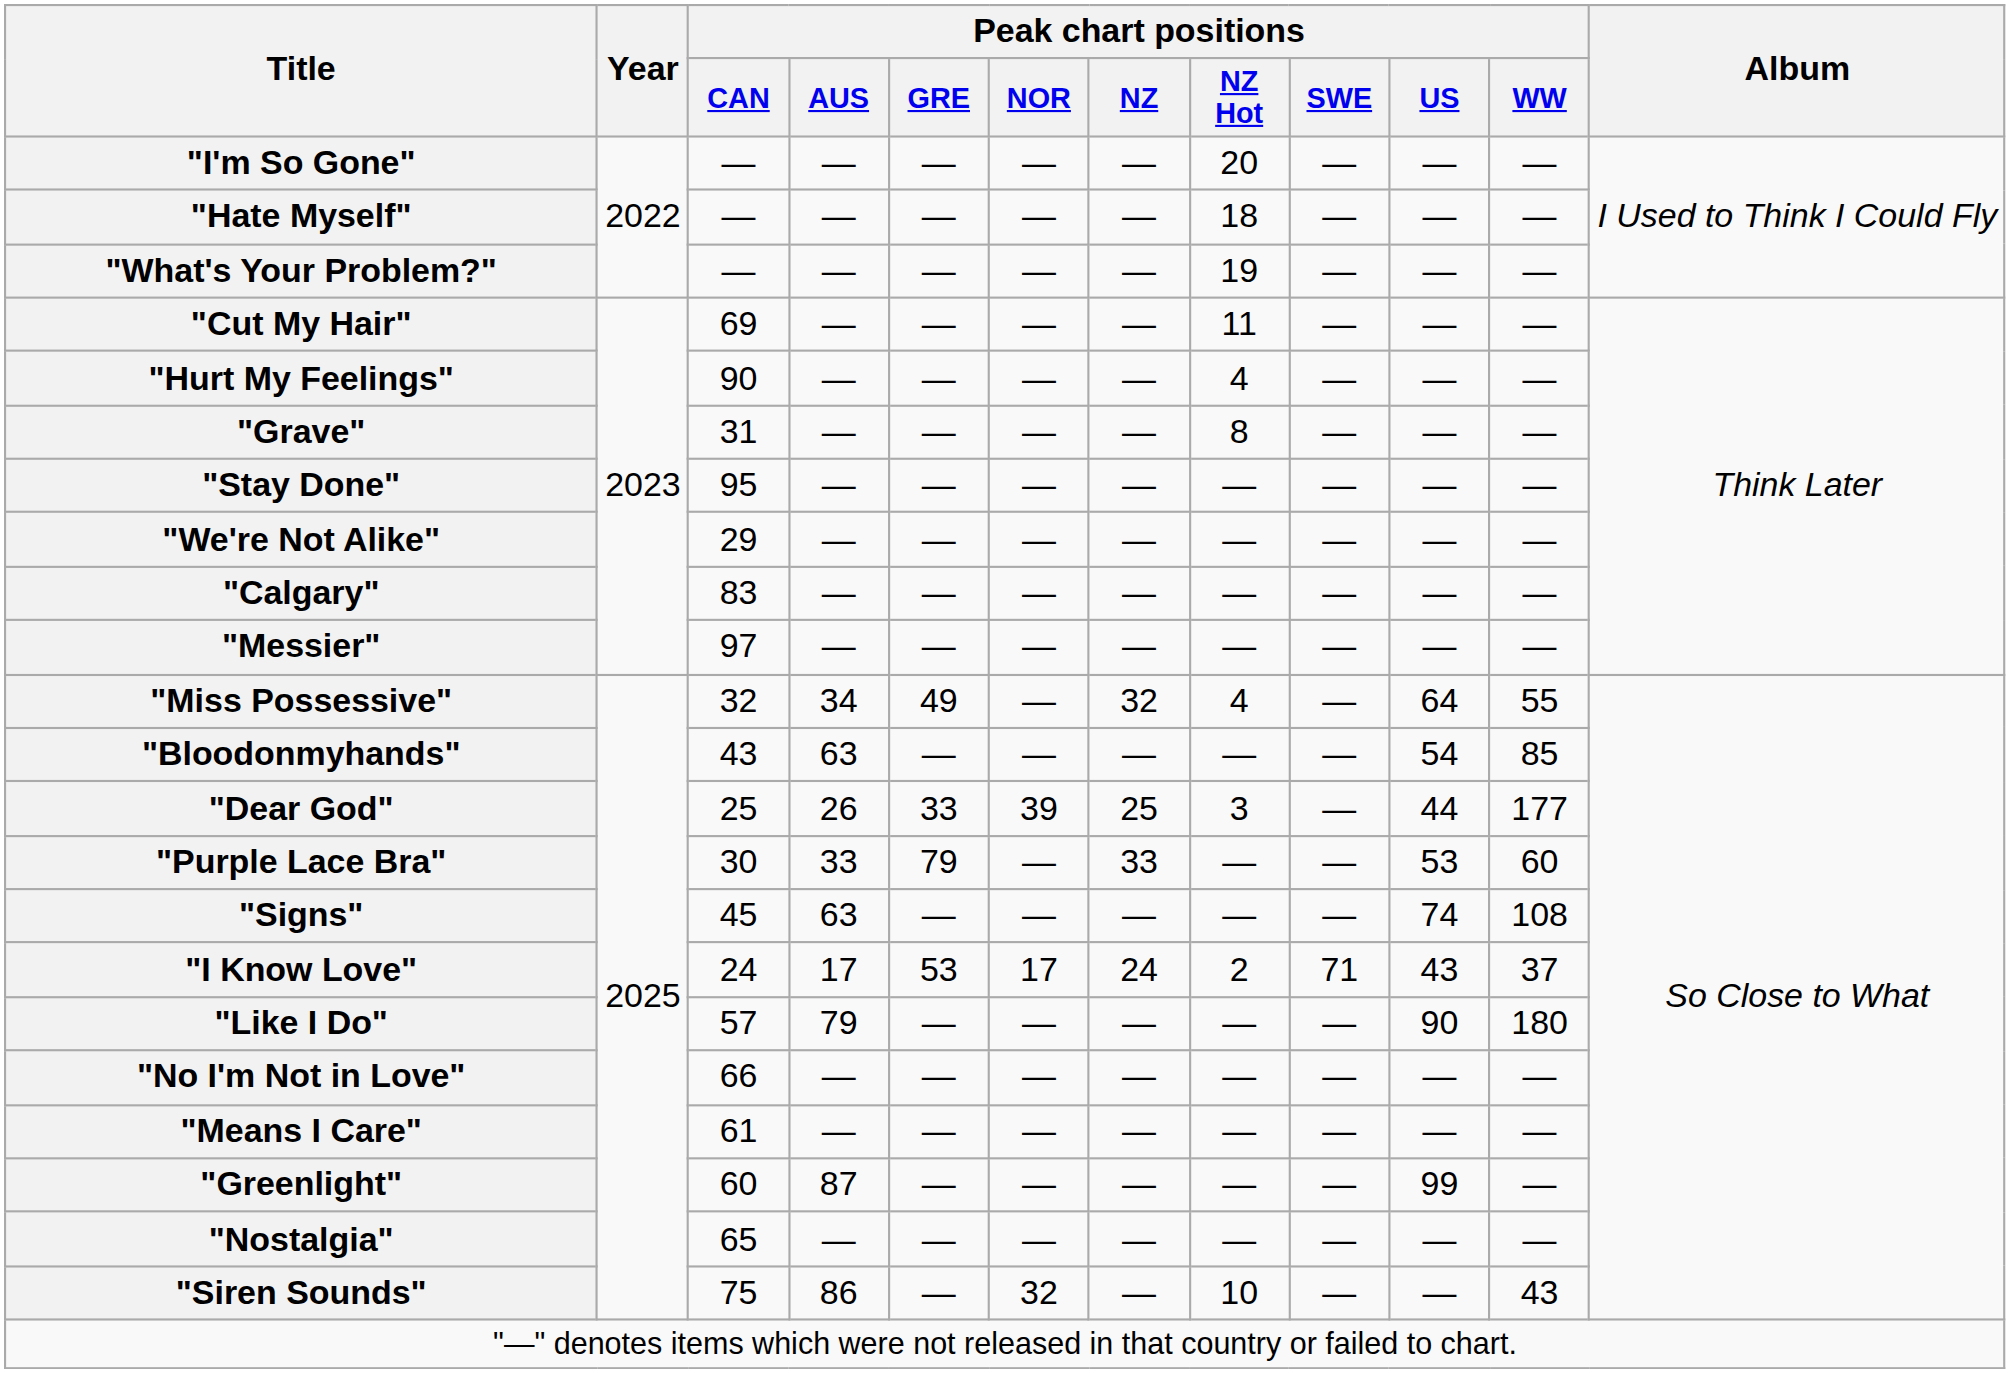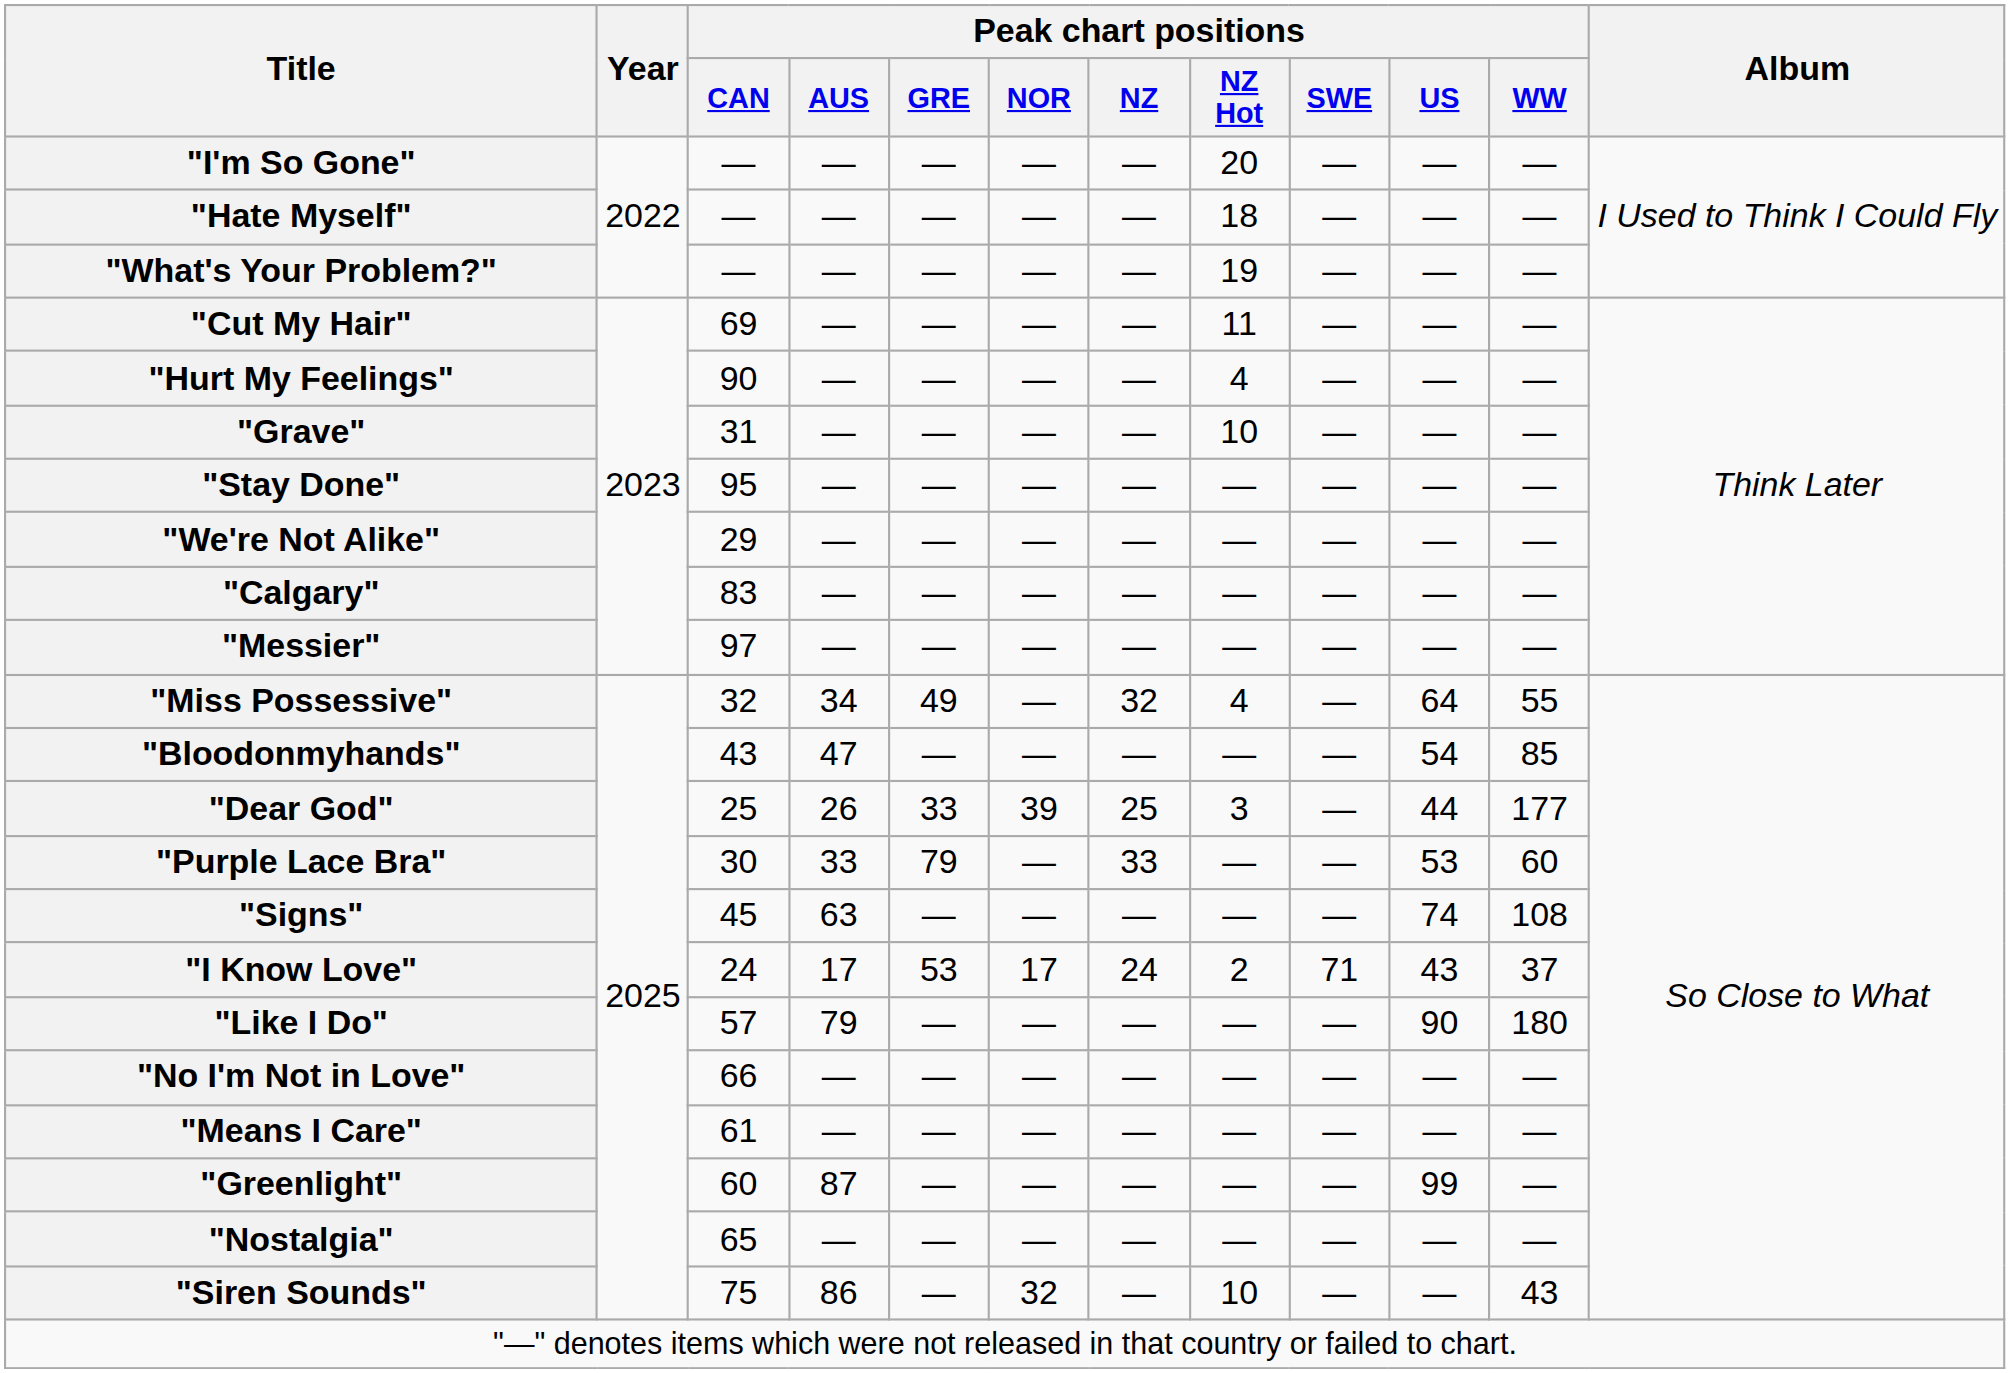 <table class="wikitable plainrowheaders" style="text-align:center;">
 <tr>
 <th scope="col" rowspan="2" style="width:17em;">Title</th>
 <th scope="col" rowspan="2" style="width:1em;">Year</th>
 <th scope="col" colspan="9">Peak chart positions</th>
 <th scope="col" rowspan="2">Album</th>
 </tr>
 <tr>
 <th scope="col" style="width:3em;font-size:85%;"><a href='#'>CAN</a><br></th>
 <th scope="col" style="width:3em;font-size:85%;"><a href='#'>AUS</a><br></th>
 <th scope="col" style="width:3em;font-size:85%;"><a href='#'>GRE</a><br></th>
 <th scope="col" style="width:3em;font-size:85%;"><a href='#'>NOR</a><br></th>
 <th scope="col" style="width:3em;font-size:85%;"><a href='#'>NZ</a><br></th>
 <th scope="col" style="width:3em;font-size:85%;"><a href='#'>NZ<br>Hot</a><br></th>
 <th scope="col" style="width:3em;font-size:85%;"><a href='#'>SWE</a><br></th>
 <th scope="col" style="width:3em;font-size:85%;"><a href='#'>US</a><br></th>
 <th scope="col" style="width:3em;font-size:85%;"><a href='#'>WW</a><br></th>
 </tr>
 <tr>
 <th scope="row">"I'm So Gone"</th>
 <td rowspan="3">2022</td>
 <td>—</td>
 <td>—</td>
 <td>—</td>
 <td>—</td>
 <td>—</td>
 <td>20</td>
 <td>—</td>
 <td>—</td>
 <td>—</td>
 <td rowspan="3"><em>I Used to Think I Could Fly</em></td>
 </tr>
 <tr>
 <th scope="row">"Hate Myself"</th>
 <td>—</td>
 <td>—</td>
 <td>—</td>
 <td>—</td>
 <td>—</td>
 <td>18</td>
 <td>—</td>
 <td>—</td>
 <td>—</td>
 </tr>
 <tr>
 <th scope="row">"What's Your Problem?"</th>
 <td>—</td>
 <td>—</td>
 <td>—</td>
 <td>—</td>
 <td>—</td>
 <td>19</td>
 <td>—</td>
 <td>—</td>
 <td>—</td>
 </tr>
 <tr>
 <th scope="row">"Cut My Hair"</th>
 <td rowspan="7">2023</td>
 <td>69</td>
 <td>—</td>
 <td>—</td>
 <td>—</td>
 <td>—</td>
 <td>11</td>
 <td>—</td>
 <td>—</td>
 <td>—</td>
 <td rowspan="7"><em>Think Later</em></td>
 </tr>
 <tr>
 <th scope="row">"Hurt My Feelings"</th>
 <td>90</td>
 <td>—</td>
 <td>—</td>
 <td>—</td>
 <td>—</td>
 <td>4</td>
 <td>—</td>
 <td>—</td>
 <td>—</td>
 </tr>
 <tr>
 <th scope="row">"Grave"</th>
 <td>31</td>
 <td>—</td>
 <td>—</td>
 <td>—</td>
 <td>—</td>
-<td>8</td>
+<td>10</td>
 <td>—</td>
 <td>—</td>
 <td>—</td>
 </tr>
 <tr>
 <th scope="row">"Stay Done"</th>
 <td>95</td>
 <td>—</td>
 <td>—</td>
 <td>—</td>
 <td>—</td>
 <td>—</td>
 <td>—</td>
 <td>—</td>
 <td>—</td>
 </tr>
 <tr>
 <th scope="row">"We're Not Alike"</th>
 <td>29</td>
 <td>—</td>
 <td>—</td>
 <td>—</td>
 <td>—</td>
 <td>—</td>
 <td>—</td>
 <td>—</td>
 <td>—</td>
 </tr>
 <tr>
 <th scope="row">"Calgary"</th>
 <td>83</td>
 <td>—</td>
 <td>—</td>
 <td>—</td>
 <td>—</td>
 <td>—</td>
 <td>—</td>
 <td>—</td>
 <td>—</td>
 </tr>
 <tr>
 <th scope="row">"Messier"</th>
 <td>97</td>
 <td>—</td>
 <td>—</td>
 <td>—</td>
 <td>—</td>
 <td>—</td>
 <td>—</td>
 <td>—</td>
 <td>—</td>
 </tr>
 <tr>
 <th scope="row">"Miss Possessive"</th>
 <td rowspan="12">2025</td>
 <td>32</td>
 <td>34</td>
 <td>49</td>
 <td>—</td>
 <td>32</td>
 <td>4</td>
 <td>—</td>
 <td>64</td>
 <td>55</td>
 <td rowspan="12"><em>So Close to What</em></td>
 </tr>
 <tr>
 <th scope="row">"Bloodonmyhands"<br></th>
 <td>43</td>
-<td>63</td>
+<td>47</td>
 <td>—</td>
 <td>—</td>
 <td>—</td>
 <td>—</td>
 <td>—</td>
 <td>54</td>
 <td>85</td>
 </tr>
 <tr>
 <th scope="row">"Dear God"</th>
 <td>25</td>
 <td>26</td>
 <td>33</td>
 <td>39</td>
 <td>25</td>
 <td>3</td>
 <td>—</td>
 <td>44</td>
 <td>177</td>
 </tr>
 <tr>
 <th scope="row">"Purple Lace Bra"</th>
 <td>30</td>
 <td>33</td>
 <td>79</td>
 <td>—</td>
 <td>33</td>
 <td>—</td>
 <td>—</td>
 <td>53</td>
 <td>60</td>
 </tr>
 <tr>
 <th scope="row">"Signs"</th>
 <td>45</td>
 <td>63</td>
 <td>—</td>
 <td>—</td>
 <td>—</td>
 <td>—</td>
 <td>—</td>
 <td>74</td>
 <td>108</td>
 </tr>
 <tr>
 <th scope="row">"I Know Love"<br></th>
 <td>24</td>
 <td>17</td>
 <td>53</td>
 <td>17</td>
 <td>24</td>
 <td>2</td>
 <td>71</td>
 <td>43</td>
 <td>37</td>
 </tr>
 <tr>
 <th scope="row">"Like I Do"</th>
 <td>57</td>
 <td>79</td>
 <td>—</td>
 <td>—</td>
 <td>—</td>
 <td>—</td>
 <td>—</td>
 <td>90</td>
 <td>180</td>
 </tr>
 <tr>
 <th scope="row">"No I'm Not in Love"</th>
 <td>66</td>
 <td>—</td>
 <td>—</td>
 <td>—</td>
 <td>—</td>
 <td>—</td>
 <td>—</td>
 <td>—</td>
 <td>—</td>
 </tr>
 <tr>
 <th scope="row">"Means I Care"</th>
 <td>61</td>
 <td>—</td>
 <td>—</td>
 <td>—</td>
 <td>—</td>
 <td>—</td>
 <td>—</td>
 <td>—</td>
 <td>—</td>
 </tr>
 <tr>
 <th scope="row">"Greenlight"</th>
 <td>60</td>
 <td>87</td>
 <td>—</td>
 <td>—</td>
 <td>—</td>
 <td>—</td>
 <td>—</td>
 <td>99</td>
 <td>—</td>
 </tr>
 <tr>
 <th scope="row">"Nostalgia"</th>
 <td>65</td>
 <td>—</td>
 <td>—</td>
 <td>—</td>
 <td>—</td>
 <td>—</td>
 <td>—</td>
 <td>—</td>
 <td>—</td>
 </tr>
 <tr>
 <th scope="row">"Siren Sounds"</th>
 <td>75</td>
 <td>86</td>
 <td>—</td>
 <td>32</td>
 <td>—</td>
 <td>10</td>
 <td>—</td>
 <td>—</td>
 <td>43</td>
 </tr>
 <tr>
 <td colspan="12" style="font-size:90%;">"—" denotes items which were not released in that country or failed to chart.</td>
 </tr>
 </table>
